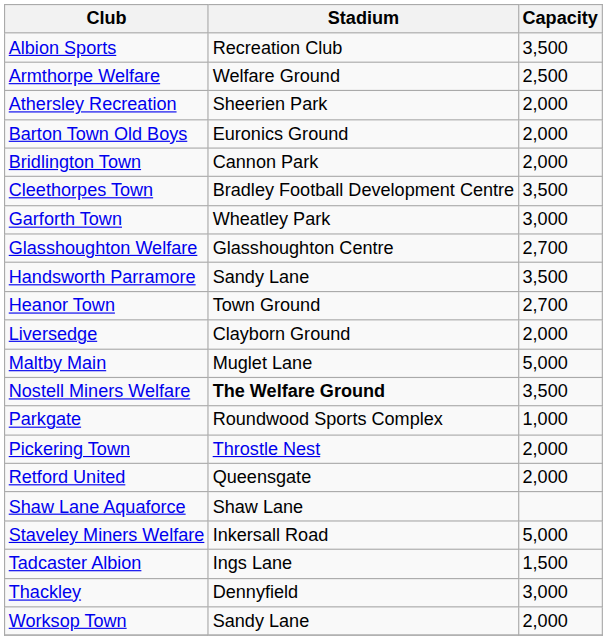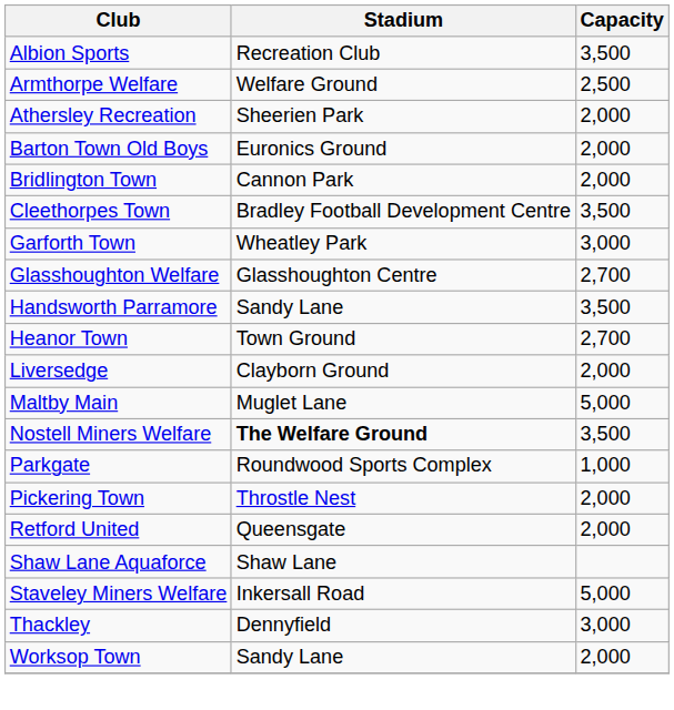 <table class="wikitable sortable">
 <tr>
 <th>Club</th>
 <th>Stadium</th>
 <th>Capacity</th>
 </tr>
 <tr>
 <td style="text-align:left;"><a href='#'>Albion Sports</a></td>
 <td>Recreation Club</td>
 <td>3,500</td>
 </tr>
 <tr>
 <td style="text-align:left;"><a href='#'>Armthorpe Welfare</a></td>
 <td>Welfare Ground</td>
 <td>2,500</td>
 </tr>
 <tr>
 <td style="text-align:left;"><a href='#'>Athersley Recreation</a></td>
 <td>Sheerien Park</td>
 <td>2,000</td>
 </tr>
 <tr>
 <td style="text-align:left;"><a href='#'>Barton Town Old Boys</a></td>
 <td>Euronics Ground</td>
 <td>2,000</td>
 </tr>
 <tr>
 <td style="text-align:left;"><a href='#'>Bridlington Town</a></td>
 <td>Cannon Park</td>
 <td>2,000</td>
 </tr>
 <tr>
 <td style="text-align:left;"><a href='#'>Cleethorpes Town</a></td>
 <td>Bradley Football Development Centre</td>
 <td>3,500</td>
 </tr>
 <tr>
 <td style="text-align:left;"><a href='#'>Garforth Town</a></td>
 <td>Wheatley Park</td>
 <td>3,000</td>
 </tr>
 <tr>
 <td style="text-align:left;"><a href='#'>Glasshoughton Welfare</a></td>
 <td>Glasshoughton Centre</td>
 <td>2,700</td>
 </tr>
 <tr>
 <td style="text-align:left;"><a href='#'>Handsworth Parramore</a></td>
 <td>Sandy Lane</td>
 <td>3,500</td>
 </tr>
 <tr>
 <td style="text-align:left;"><a href='#'>Heanor Town</a></td>
 <td>Town Ground</td>
 <td>2,700</td>
 </tr>
 <tr>
 <td style="text-align:left;"><a href='#'>Liversedge</a></td>
 <td>Clayborn Ground</td>
 <td>2,000</td>
 </tr>
 <tr>
 <td style="text-align:left;"><a href='#'>Maltby Main</a></td>
 <td>Muglet Lane</td>
 <td>5,000</td>
 </tr>
 <tr>
 <td style="text-align:left;"><a href='#'>Nostell Miners Welfare</a></td>
 <td><strong>The Welfare Ground</strong></td>
 <td>3,500</td>
 </tr>
 <tr>
 <td style="text-align:left;"><a href='#'>Parkgate</a></td>
 <td>Roundwood Sports Complex</td>
 <td>1,000</td>
 </tr>
 <tr>
 <td style="text-align:left;"><a href='#'>Pickering Town</a></td>
 <td><a href='#'>Throstle Nest</a></td>
 <td>2,000</td>
 </tr>
 <tr>
 <td style="text-align:left;"><a href='#'>Retford United</a></td>
 <td>Queensgate</td>
 <td>2,000</td>
 </tr>
 <tr>
 <td style="text-align:left;"><a href='#'>Shaw Lane Aquaforce</a></td>
 <td>Shaw Lane</td>
 <td></td>
 </tr>
 <tr>
 <td style="text-align:left;"><a href='#'>Staveley Miners Welfare</a></td>
 <td>Inkersall Road</td>
 <td>5,000</td>
 </tr>
 <tr>
-<td style="text-align:left;"><a href='#'>Tadcaster Albion</a></td>
-<td>Ings Lane</td>
-<td>1,500</td>
-</tr>
-<tr>
 <td style="text-align:left;"><a href='#'>Thackley</a></td>
 <td>Dennyfield</td>
 <td>3,000</td>
 </tr>
 <tr>
 <td style="text-align:left;"><a href='#'>Worksop Town</a></td>
 <td>Sandy Lane</td>
 <td>2,000</td>
 </tr>
 <tr>
 </tr>
 </table>
